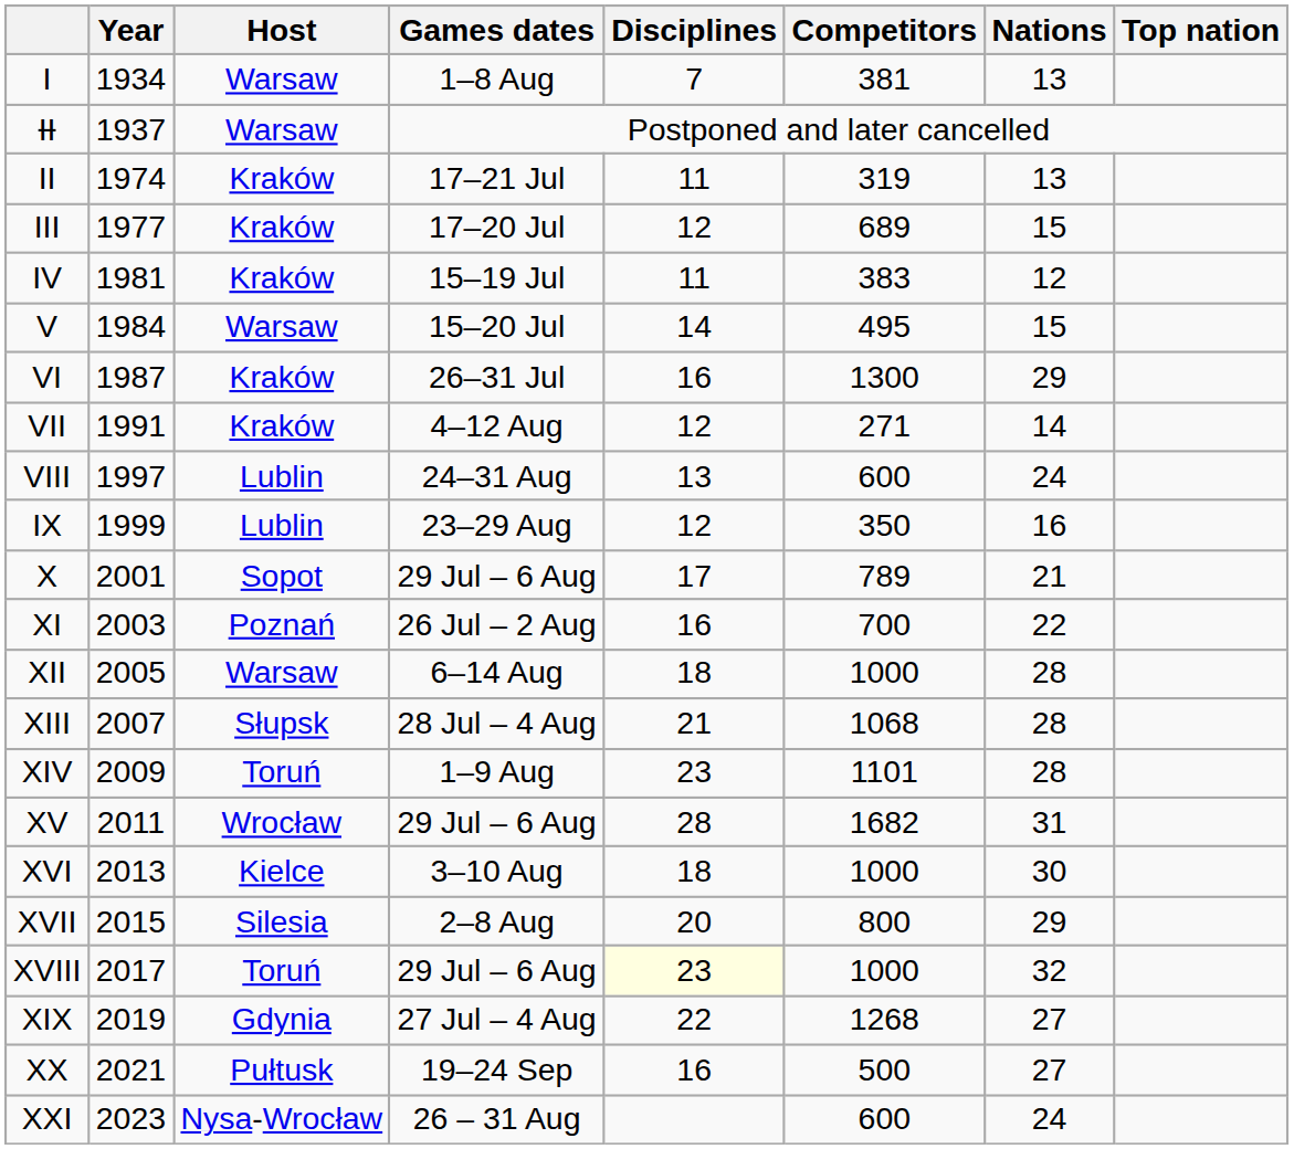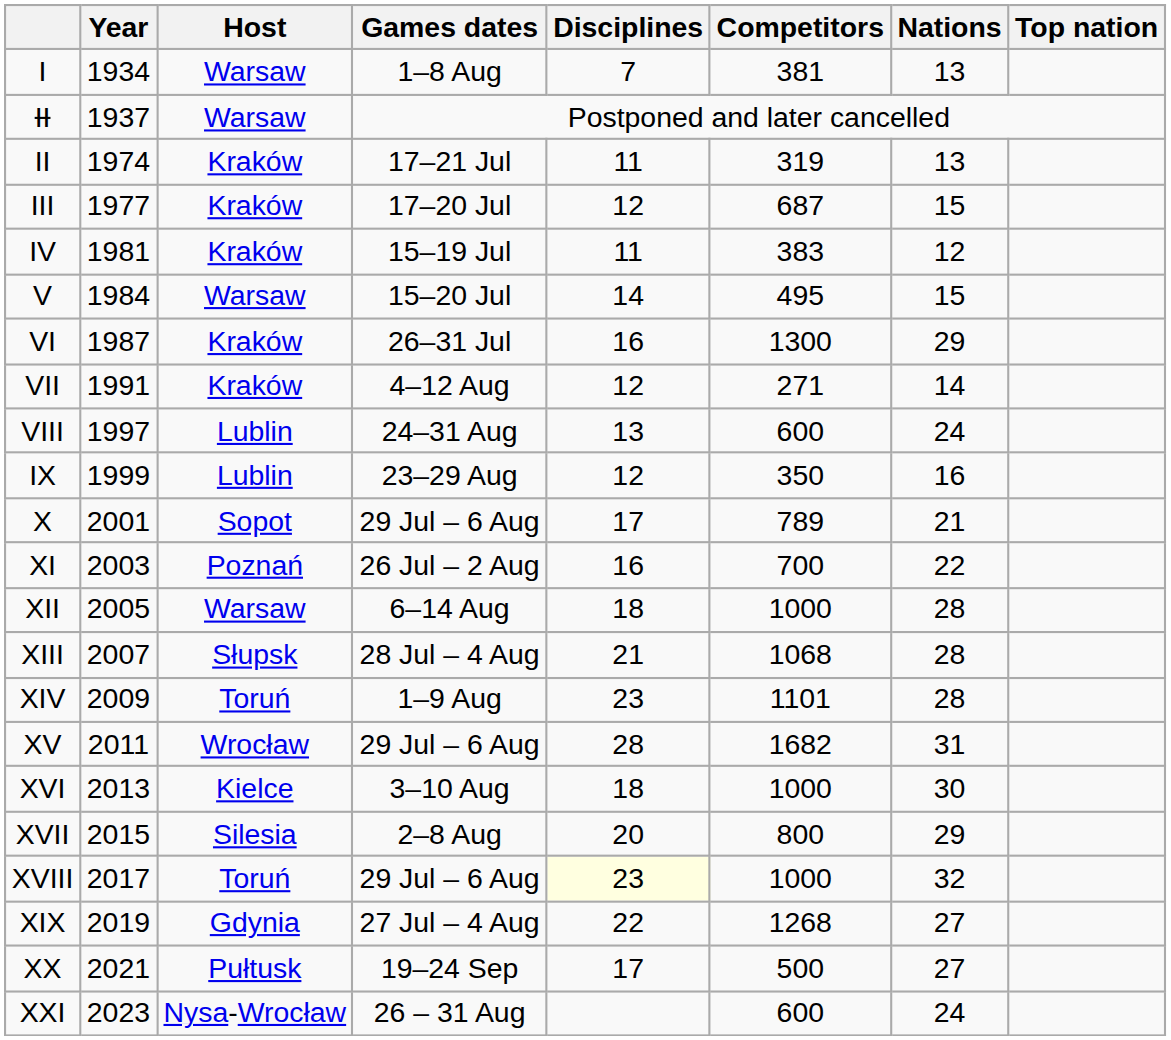 <table class="sortable wikitable" style="font-size: 85%; text-align:center;">
 <tr>
 <th></th>
 <th>Year</th>
 <th>Host</th>
 <th>Games dates</th>
 <th>Disciplines</th>
 <th>Competitors</th>
 <th>Nations</th>
 <th>Top nation</th>
 </tr>
 <tr>
 <td>I</td>
 <td>1934</td>
 <td> <a href='#'>Warsaw</a></td>
 <td>1–8 Aug</td>
 <td>7</td>
 <td>381</td>
 <td>13</td>
 <td></td>
 </tr>
 <tr>
 <td><s>II</s></td>
 <td>1937</td>
 <td> <a href='#'>Warsaw</a></td>
 <td colspan="5">Postponed and later cancelled</td>
 </tr>
 <tr>
 <td>II</td>
 <td>1974</td>
 <td> <a href='#'>Kraków</a></td>
 <td>17–21 Jul</td>
 <td>11</td>
 <td>319</td>
 <td>13</td>
 <td></td>
 </tr>
 <tr>
 <td>III</td>
 <td>1977</td>
 <td> <a href='#'>Kraków</a></td>
 <td>17–20 Jul</td>
 <td>12</td>
-<td>689</td>
+<td>687</td>
 <td>15</td>
 <td></td>
 </tr>
 <tr>
 <td>IV</td>
 <td>1981</td>
 <td> <a href='#'>Kraków</a></td>
 <td>15–19 Jul</td>
 <td>11</td>
 <td>383</td>
 <td>12</td>
 <td></td>
 </tr>
 <tr>
 <td>V</td>
 <td>1984</td>
 <td> <a href='#'>Warsaw</a></td>
 <td>15–20 Jul</td>
 <td>14</td>
 <td>495</td>
 <td>15</td>
 <td></td>
 </tr>
 <tr>
 <td>VI</td>
 <td>1987</td>
 <td> <a href='#'>Kraków</a></td>
 <td>26–31 Jul</td>
 <td>16</td>
 <td>1300</td>
 <td>29</td>
 <td></td>
 </tr>
 <tr>
 <td>VII</td>
 <td>1991</td>
 <td> <a href='#'>Kraków</a></td>
 <td>4–12 Aug</td>
 <td>12</td>
 <td>271</td>
 <td>14</td>
 <td></td>
 </tr>
 <tr>
 <td>VIII</td>
 <td>1997</td>
 <td> <a href='#'>Lublin</a></td>
 <td>24–31 Aug</td>
 <td>13</td>
 <td>600</td>
 <td>24</td>
 <td></td>
 </tr>
 <tr>
 <td>IX</td>
 <td>1999</td>
 <td> <a href='#'>Lublin</a></td>
 <td>23–29 Aug</td>
 <td>12</td>
 <td>350</td>
 <td>16</td>
 <td></td>
 </tr>
 <tr>
 <td>X</td>
 <td>2001</td>
 <td> <a href='#'>Sopot</a></td>
 <td>29 Jul – 6 Aug</td>
 <td>17</td>
 <td>789</td>
 <td>21</td>
 <td></td>
 </tr>
 <tr>
 <td>XI</td>
 <td>2003</td>
 <td> <a href='#'>Poznań</a></td>
 <td>26 Jul – 2 Aug</td>
 <td>16</td>
 <td>700</td>
 <td>22</td>
 <td></td>
 </tr>
 <tr>
 <td>XII</td>
 <td>2005</td>
 <td> <a href='#'>Warsaw</a></td>
 <td>6–14 Aug</td>
 <td>18</td>
 <td>1000</td>
 <td>28</td>
 <td></td>
 </tr>
 <tr>
 <td>XIII</td>
 <td>2007</td>
 <td> <a href='#'>Słupsk</a></td>
 <td>28 Jul – 4 Aug</td>
 <td>21</td>
 <td>1068</td>
 <td>28</td>
 <td></td>
 </tr>
 <tr>
 <td>XIV</td>
 <td>2009</td>
 <td> <a href='#'>Toruń</a></td>
 <td>1–9 Aug</td>
 <td>23</td>
 <td>1101</td>
 <td>28</td>
 <td></td>
 </tr>
 <tr>
 <td>XV</td>
 <td>2011</td>
 <td> <a href='#'>Wrocław</a></td>
 <td>29 Jul – 6 Aug</td>
 <td>28</td>
 <td>1682</td>
 <td>31</td>
 <td></td>
 </tr>
 <tr>
 <td>XVI</td>
 <td>2013</td>
 <td> <a href='#'>Kielce</a></td>
 <td>3–10 Aug</td>
 <td>18</td>
 <td>1000</td>
 <td>30</td>
 <td></td>
 </tr>
 <tr>
 <td>XVII</td>
 <td>2015</td>
 <td> <a href='#'>Silesia</a></td>
 <td>2–8 Aug</td>
 <td>20</td>
 <td>800</td>
 <td>29</td>
 <td></td>
 </tr>
 <tr>
 <td>XVIII</td>
 <td>2017</td>
 <td> <a href='#'>Toruń</a></td>
 <td>29 Jul – 6 Aug</td>
 <td style="background: lightyellow;">23</td>
 <td>1000</td>
 <td>32</td>
 <td></td>
 </tr>
 <tr>
 <td>XIX</td>
 <td>2019</td>
 <td> <a href='#'>Gdynia</a></td>
 <td>27 Jul – 4 Aug</td>
 <td>22</td>
 <td>1268</td>
 <td>27</td>
 <td></td>
 </tr>
 <tr>
 <td>XX</td>
 <td>2021</td>
 <td> <a href='#'>Pułtusk</a></td>
 <td>19–24 Sep</td>
-<td>16</td>
+<td>17</td>
 <td>500</td>
 <td>27</td>
 <td></td>
 </tr>
 <tr>
 <td>XXI</td>
 <td>2023</td>
 <td> <a href='#'>Nysa</a>-<a href='#'>Wrocław</a></td>
 <td>26 – 31 Aug</td>
 <td></td>
 <td>600</td>
 <td>24</td>
 <td></td>
 </tr>
 </table>
